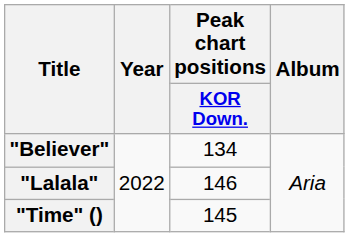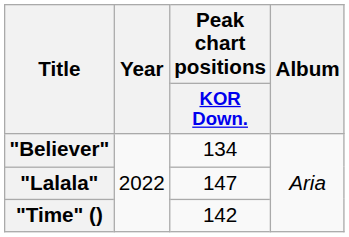 <table class="wikitable plainrowheaders" style="text-align:center">
 <tr>
 <th scope="col" rowspan="2">Title</th>
 <th scope="col" rowspan="2">Year</th>
 <th scope="col">Peak chart positions</th>
 <th scope="col" rowspan="2">Album</th>
 </tr>
 <tr>
 <th scope="col" style="width:3em;font-size:90%"><a href='#'>KOR<br>Down.</a><br></th>
 </tr>
 <tr>
 <th scope="row">"Believer"</th>
 <td rowspan="3">2022</td>
 <td>134</td>
 <td rowspan="3"><em>Aria</em></td>
 </tr>
 <tr>
 <th scope="row">"Lalala"</th>
-<td>146</td>
+<td>147</td>
 </tr>
 <tr>
 <th scope="row">"Time" ()</th>
-<td>145</td>
+<td>142</td>
 </tr>
 </table>
